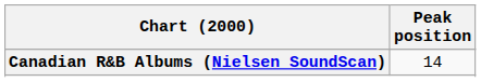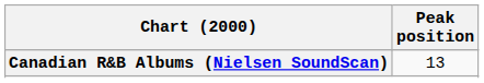 <table class="wikitable sortable plainrowheaders" style="text-align:center">
 <tr>
 <th scope="col">Chart (2000)</th>
 <th scope="col">Peak<br> position</th>
 </tr>
 <tr>
 </tr>
 <tr>
 <th scope="row">Canadian R&B Albums (<a href='#'>Nielsen SoundScan</a>)</th>
-<td style="text-align:center;">14</td>
+<td style="text-align:center;">13</td>
 </tr>
 <tr>
 </tr>
 <tr>
 </tr>
 <tr>
 </tr>
 <tr>
 </tr>
 <tr>
 </tr>
 <tr>
 </tr>
 <tr>
 </tr>
 <tr>
 </tr>
 <tr>
 </tr>
 <tr>
 </tr>
 <tr>
 </tr>
 </table>
